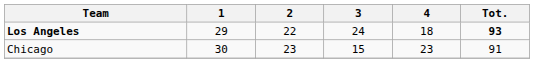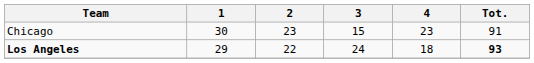 <table class="wikitable">
 <tr>
 <th align=left width=16%>Team</th>
 <th width=6%>1</th>
 <th width=6%>2</th>
 <th width=6%>3</th>
 <th width=6%>4</th>
 <th width=6%>Tot.</th>
 </tr>
 <tr style="text-align:center;">
+<td align=left>Chicago</td>
+<td>30</td>
+<td>23</td>
+<td>15</td>
+<td>23</td>
+<td>91</td>
+</tr>
+<tr style="text-align:center;">
 <td align=left><strong>Los Angeles</strong></td>
 <td>29</td>
 <td>22</td>
 <td>24</td>
 <td>18</td>
 <td><strong>93</strong></td>
 </tr>
 <tr style="text-align:center;">
-<td align=left>Chicago</td>
-<td>30</td>
-<td>23</td>
-<td>15</td>
-<td>23</td>
-<td>91</td>
-</tr>
-<tr style="text-align:center;">
 </tr>
 </table>
